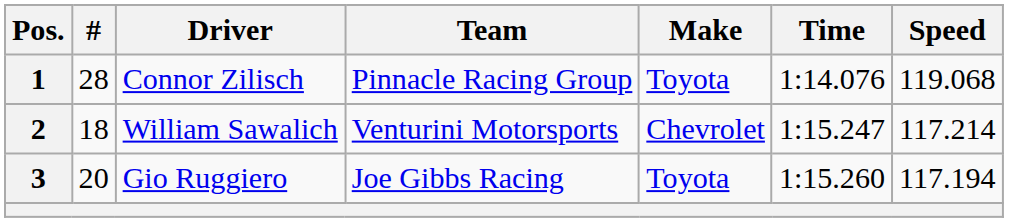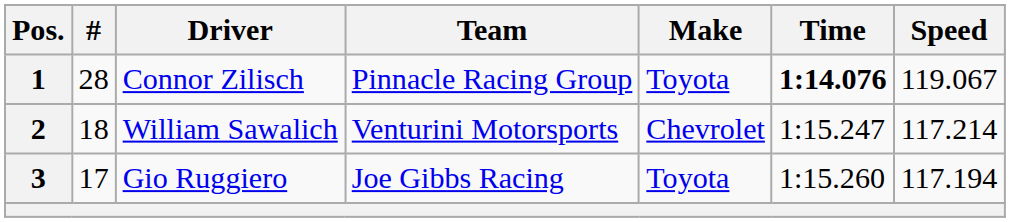 <table class="wikitable" style="font-size:95%">
 <tr>
 <th>Pos.</th>
 <th>#</th>
 <th>Driver</th>
 <th>Team</th>
 <th>Make</th>
 <th>Time</th>
 <th>Speed</th>
 </tr>
 <tr>
 <th>1</th>
 <td>28</td>
 <td><a href='#'>Connor Zilisch</a></td>
 <td><a href='#'>Pinnacle Racing Group</a></td>
 <td><a href='#'>Toyota</a></td>
-<td>1:14.076</td>
-<td>119.068</td>
+<td><strong>1:14.076</strong></td>
+<td>119.067</td>
 </tr>
 <tr>
 <th>2</th>
 <td>18</td>
 <td><a href='#'>William Sawalich</a></td>
 <td><a href='#'>Venturini Motorsports</a></td>
 <td><a href='#'>Chevrolet</a></td>
 <td>1:15.247</td>
 <td>117.214</td>
 </tr>
 <tr>
 <th>3</th>
-<td>20</td>
+<td>17</td>
 <td><a href='#'>Gio Ruggiero</a></td>
 <td><a href='#'>Joe Gibbs Racing</a></td>
 <td><a href='#'>Toyota</a></td>
 <td>1:15.260</td>
 <td>117.194</td>
 </tr>
 <tr>
 <th colspan="7"></th>
 </tr>
 </table>
